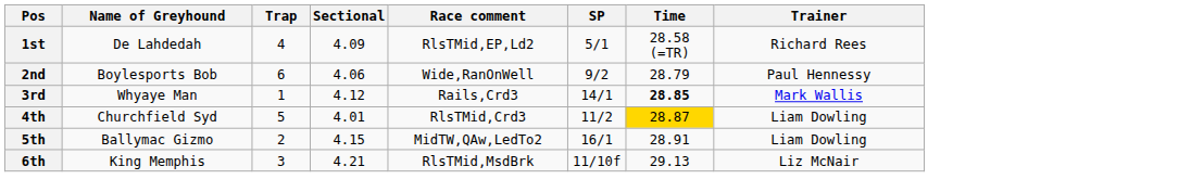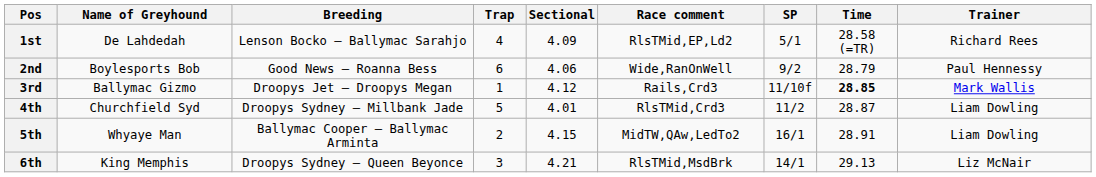 <table class="wikitable" style="text-align: center">
 <tr>
 <th width=50>Pos</th>
 <th width=180>Name of Greyhound</th>
+<th width=250>Breeding</th>
 <th width=50>Trap</th>
 <th width=50>Sectional</th>
 <th width=170>Race comment</th>
 <th width=50>SP</th>
 <th width=80>Time</th>
 <th width=200>Trainer</th>
 </tr>
 <tr>
 <th>1st</th>
 <td>De Lahdedah</td>
+<td>Lenson Bocko – Ballymac Sarahjo</td>
 <td>4</td>
 <td>4.09</td>
 <td>RlsTMid,EP,Ld2</td>
 <td>5/1</td>
 <td>28.58 (=TR)</td>
 <td>Richard Rees</td>
 </tr>
 <tr>
 <th>2nd</th>
 <td>Boylesports Bob</td>
+<td>Good News – Roanna Bess</td>
 <td>6</td>
 <td>4.06</td>
 <td>Wide,RanOnWell</td>
 <td>9/2</td>
 <td>28.79</td>
 <td>Paul Hennessy</td>
 </tr>
 <tr>
 <th>3rd</th>
-<td>Whyaye Man</td>
+<td>Ballymac Gizmo</td>
+<td>Droopys Jet – Droopys Megan</td>
 <td>1</td>
 <td>4.12</td>
 <td>Rails,Crd3</td>
-<td>14/1</td>
+<td>11/10f</td>
 <td><strong>28.85</strong></td>
 <td><a href='#'>Mark Wallis</a></td>
 </tr>
 <tr>
 <th>4th</th>
 <td>Churchfield Syd</td>
+<td>Droopys Sydney – Millbank Jade</td>
 <td>5</td>
 <td>4.01</td>
 <td>RlsTMid,Crd3</td>
 <td>11/2</td>
-<td style="background: gold;">28.87</td>
+<td>28.87</td>
 <td>Liam Dowling</td>
 </tr>
 <tr>
 <th>5th</th>
-<td>Ballymac Gizmo</td>
+<td>Whyaye Man</td>
+<td>Ballymac Cooper – Ballymac Arminta</td>
 <td>2</td>
 <td>4.15</td>
 <td>MidTW,QAw,LedTo2</td>
 <td>16/1</td>
 <td>28.91</td>
 <td>Liam Dowling</td>
 </tr>
 <tr>
 <th>6th</th>
 <td>King Memphis</td>
+<td>Droopys Sydney – Queen Beyonce</td>
 <td>3</td>
 <td>4.21</td>
 <td>RlsTMid,MsdBrk</td>
-<td>11/10f</td>
+<td>14/1</td>
 <td>29.13</td>
 <td>Liz McNair</td>
 </tr>
 </table>
